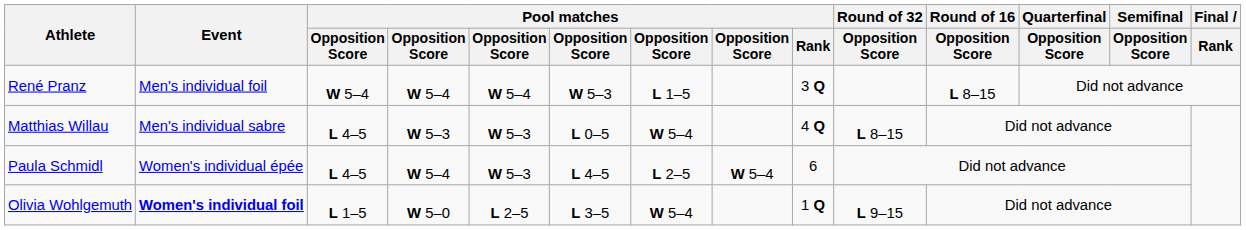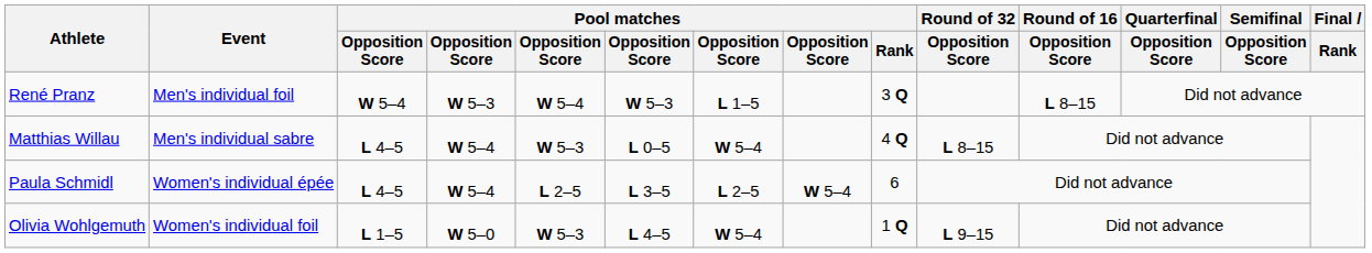 <table class="wikitable" style="font-size:90%">
 <tr>
 <th rowspan="2">Athlete</th>
 <th rowspan="2">Event</th>
 <th colspan="7">Pool matches</th>
 <th>Round of 32</th>
 <th>Round of 16</th>
 <th>Quarterfinal</th>
 <th>Semifinal</th>
 <th colspan=2>Final / </th>
 </tr>
 <tr style="font-size:95%">
 <th>Opposition <br> Score</th>
 <th>Opposition <br> Score</th>
 <th>Opposition <br> Score</th>
 <th>Opposition <br> Score</th>
 <th>Opposition <br> Score</th>
 <th>Opposition <br> Score</th>
 <th>Rank</th>
 <th>Opposition <br> Score</th>
 <th>Opposition <br> Score</th>
 <th>Opposition <br> Score</th>
 <th>Opposition <br> Score</th>
 <th>Rank</th>
 </tr>
 <tr align=center>
 <td align=left><a href='#'>René Pranz</a></td>
 <td align=left><a href='#'>Men's individual foil</a></td>
 <td><br><strong>W</strong> 5–4</td>
-<td><br><strong>W</strong> 5–4</td>
+<td><br><strong>W</strong> 5–3</td>
 <td><br><strong>W</strong> 5–4</td>
 <td><br><strong>W</strong> 5–3</td>
 <td><br><strong>L</strong> 1–5</td>
 <td></td>
 <td>3 <strong>Q</strong></td>
 <td></td>
 <td><br><strong>L</strong> 8–15</td>
 <td colspan=3>Did not advance</td>
 </tr>
 <tr align=center>
 <td align=left><a href='#'>Matthias Willau</a></td>
 <td align=left><a href='#'>Men's individual sabre</a></td>
 <td><br><strong>L</strong> 4–5</td>
-<td><br><strong>W</strong> 5–3</td>
+<td><br><strong>W</strong> 5–4</td>
 <td><br><strong>W</strong> 5–3</td>
 <td><br><strong>L</strong> 0–5</td>
 <td><br><strong>W</strong> 5–4</td>
 <td></td>
 <td>4 <strong>Q</strong></td>
 <td><br><strong>L</strong> 8–15</td>
 <td colspan=3>Did not advance</td>
 </tr>
 <tr align=center>
 <td align=left><a href='#'>Paula Schmidl</a></td>
 <td align=left><a href='#'>Women's individual épée</a></td>
 <td><br><strong>L</strong> 4–5</td>
 <td><br><strong>W</strong> 5–4</td>
-<td><br><strong>W</strong> 5–3</td>
-<td><br><strong>L</strong> 4–5</td>
+<td><br><strong>L</strong> 2–5</td>
+<td><br><strong>L</strong> 3–5</td>
 <td><br><strong>L</strong> 2–5</td>
 <td><br><strong>W</strong> 5–4</td>
 <td>6</td>
 <td colspan=4>Did not advance</td>
 </tr>
 <tr align=center>
 <td align=left><a href='#'>Olivia Wohlgemuth</a></td>
-<td align=left><strong><a href='#'>Women's individual foil</a></strong></td>
+<td align=left><a href='#'>Women's individual foil</a></td>
 <td><br><strong>L</strong> 1–5</td>
 <td><br><strong>W</strong> 5–0</td>
-<td><br><strong>L</strong> 2–5</td>
-<td><br><strong>L</strong> 3–5</td>
+<td><br><strong>W</strong> 5–3</td>
+<td><br><strong>L</strong> 4–5</td>
 <td><br><strong>W</strong> 5–4</td>
 <td></td>
 <td>1 <strong>Q</strong></td>
 <td><br><strong>L</strong> 9–15</td>
 <td colspan=3>Did not advance</td>
 </tr>
 </table>
